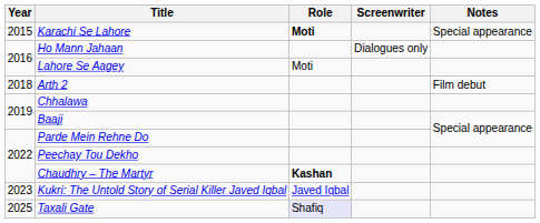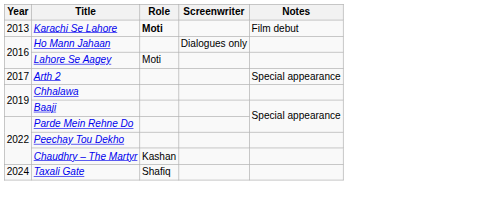 <table class="wikitable sortable">
 <tr>
 <th>Year</th>
 <th>Title</th>
 <th>Role</th>
 <th>Screenwriter</th>
 <th>Notes</th>
 </tr>
 <tr>
-<td>2015</td>
+<td>2013</td>
 <td><em><a href='#'>Karachi Se Lahore</a></em></td>
 <td><strong>Moti</strong></td>
 <td></td>
-<td>Special appearance</td>
+<td>Film debut</td>
 </tr>
 <tr>
 <td rowspan="2">2016</td>
 <td><em><a href='#'>Ho Mann Jahaan</a></em></td>
 <td></td>
 <td>Dialogues only</td>
 <td></td>
 </tr>
 <tr>
 <td><em><a href='#'>Lahore Se Aagey</a></em></td>
 <td>Moti</td>
 <td></td>
 <td></td>
 </tr>
 <tr>
-<td>2018</td>
+<td>2017</td>
 <td><em><a href='#'>Arth 2</a></em></td>
 <td></td>
 <td></td>
-<td>Film debut</td>
+<td>Special appearance</td>
 </tr>
 <tr>
 <td rowspan=2>2019</td>
 <td><em><a href='#'>Chhalawa</a></em></td>
 <td></td>
 <td></td>
 <td></td>
 </tr>
 <tr>
 <td><em><a href='#'>Baaji</a></em></td>
 <td></td>
 <td></td>
 <td rowspan="2">Special appearance</td>
 </tr>
 <tr>
 <td rowspan="3">2022</td>
 <td><em><a href='#'>Parde Mein Rehne Do</a></em></td>
 <td></td>
 <td></td>
 </tr>
 <tr>
 <td><em><a href='#'>Peechay Tou Dekho</a></em></td>
 <td></td>
 <td></td>
 <td></td>
 </tr>
 <tr>
 <td><em><a href='#'>Chaudhry – The Martyr</a></em></td>
-<td><strong>Kashan</strong></td>
+<td>Kashan</td>
 <td></td>
 <td></td>
 </tr>
 <tr>
-<td>2023</td>
-<td><em><a href='#'>Kukri: The Untold Story of Serial Killer Javed Iqbal</a></em></td>
-<td><a href='#'>Javed Iqbal</a></td>
-<td></td>
-<td></td>
-</tr>
-<tr>
-<td>2025</td>
+<td>2024</td>
 <td><em><a href='#'>Taxali Gate</a></em></td>
-<td style="background: lavender;">Shafiq</td>
+<td>Shafiq</td>
 <td></td>
 <td></td>
 </tr>
 </table>
